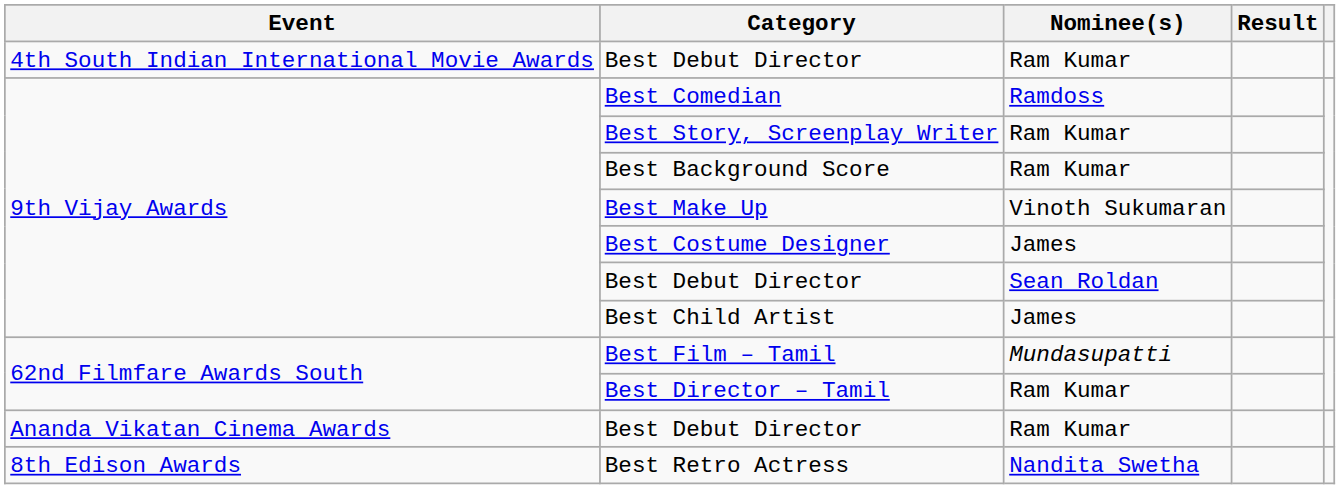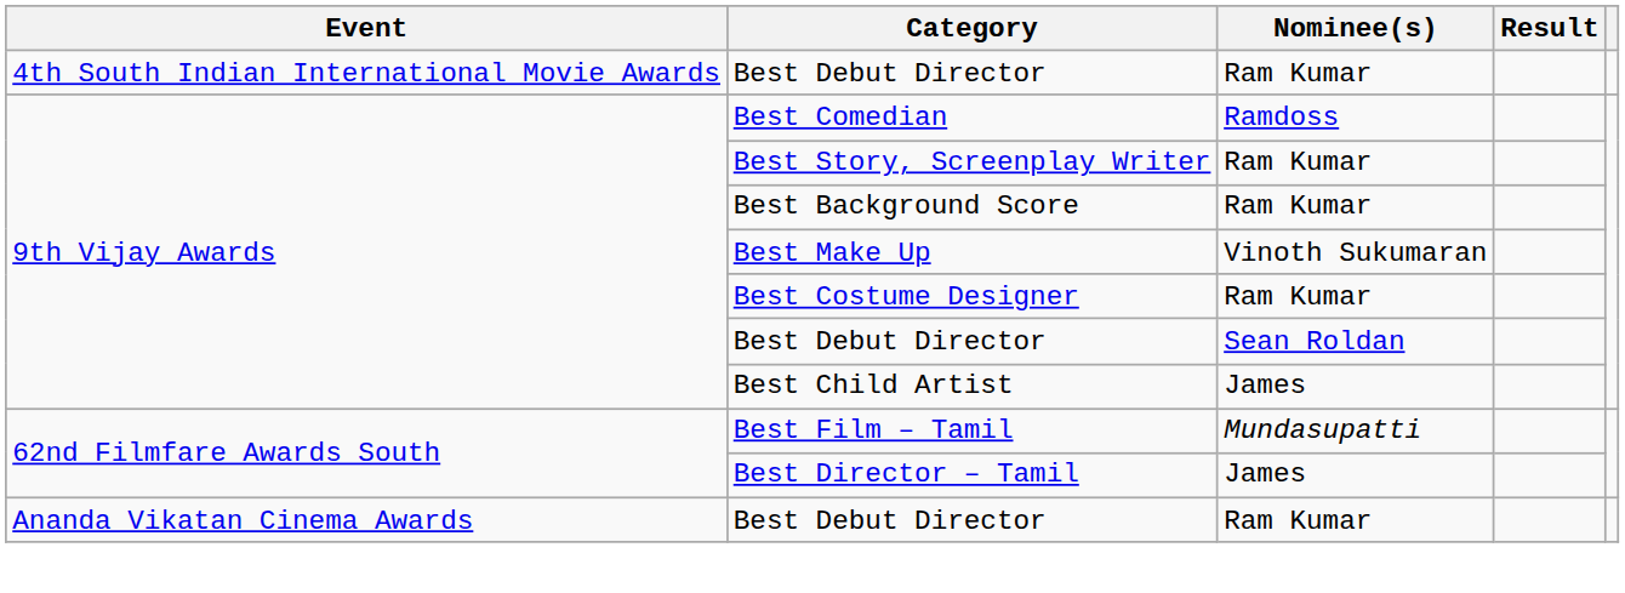 <table class="wikitable plainrowheaders unsortable">
 <tr>
 <th scope="col">Event</th>
 <th scope="col">Category</th>
 <th scope="col">Nominee(s)</th>
 <th scope="col">Result</th>
 <th scope="col" class="unsortable"></th>
 </tr>
 <tr>
 <td><a href='#'>4th South Indian International Movie Awards</a></td>
 <td>Best Debut Director</td>
 <td>Ram Kumar</td>
 <td></td>
 <td style="text-align:center;"><br></td>
 </tr>
 <tr>
 <td rowspan="7"><a href='#'>9th Vijay Awards</a></td>
 <td><a href='#'>Best Comedian</a></td>
 <td><a href='#'>Ramdoss</a></td>
 <td></td>
 <td rowspan="7" style="text-align:center;"><br></td>
 </tr>
 <tr>
 <td><a href='#'>Best Story, Screenplay Writer</a></td>
 <td>Ram Kumar</td>
 <td></td>
 </tr>
 <tr>
 <td>Best Background Score</td>
 <td>Ram Kumar</td>
 <td></td>
 </tr>
 <tr>
 <td><a href='#'>Best Make Up</a></td>
 <td>Vinoth Sukumaran</td>
 <td></td>
 </tr>
 <tr>
 <td><a href='#'>Best Costume Designer</a></td>
-<td>James</td>
+<td>Ram Kumar</td>
 <td></td>
 </tr>
 <tr>
 <td>Best Debut Director</td>
 <td><a href='#'>Sean Roldan</a></td>
 <td></td>
 </tr>
 <tr>
 <td>Best Child Artist</td>
 <td>James</td>
 <td></td>
 </tr>
 <tr>
 <td rowspan="2"><a href='#'>62nd Filmfare Awards South</a></td>
 <td><a href='#'>Best Film – Tamil</a></td>
 <td><em>Mundasupatti</em></td>
 <td></td>
 <td rowspan="2" style="text-align:center;"></td>
 </tr>
 <tr>
 <td><a href='#'>Best Director – Tamil</a></td>
-<td>Ram Kumar</td>
+<td>James</td>
 <td></td>
 </tr>
 <tr>
 <td><a href='#'>Ananda Vikatan Cinema Awards</a></td>
 <td>Best Debut Director</td>
 <td>Ram Kumar</td>
 <td></td>
 <td style="text-align:center;"></td>
 </tr>
-<tr>
-<td><a href='#'>8th Edison Awards</a></td>
-<td>Best Retro Actress</td>
-<td><a href='#'>Nandita Swetha</a></td>
-<td></td>
-<td style="text-align:center;"><br></td>
-</tr>
 </table>
